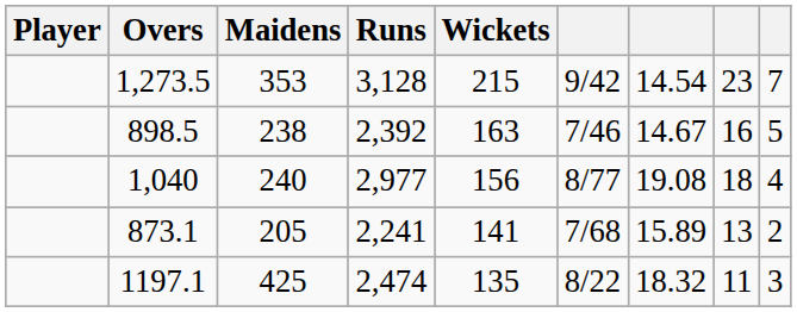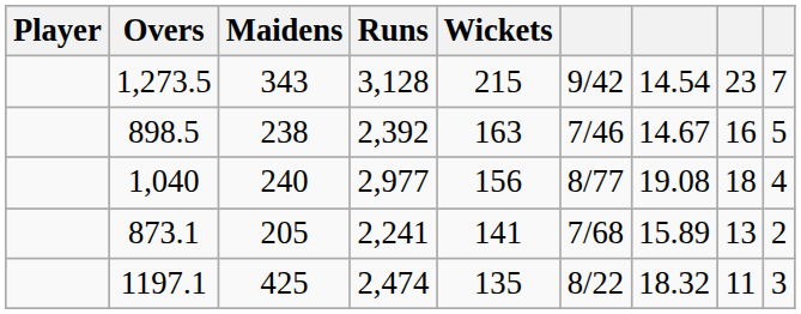 <table class="wikitable" style="text-align:center">
 <tr>
 <th>Player</th>
 <th>Overs</th>
 <th>Maidens</th>
 <th>Runs</th>
 <th>Wickets</th>
 <th><br></th>
 <th></th>
 <th></th>
 <th></th>
 </tr>
 <tr>
 <td align="left"></td>
 <td>1,273.5</td>
-<td>353</td>
+<td>343</td>
 <td>3,128</td>
 <td>215</td>
 <td>9/42</td>
 <td>14.54</td>
 <td>23</td>
 <td>7</td>
 </tr>
 <tr>
 <td align="left"></td>
 <td>898.5</td>
 <td>238</td>
 <td>2,392</td>
 <td>163</td>
 <td>7/46</td>
 <td>14.67</td>
 <td>16</td>
 <td>5</td>
 </tr>
 <tr>
 <td align="left"></td>
 <td>1,040</td>
 <td>240</td>
 <td>2,977</td>
 <td>156</td>
 <td>8/77</td>
 <td>19.08</td>
 <td>18</td>
 <td>4</td>
 </tr>
 <tr>
 <td align="left"></td>
 <td>873.1</td>
 <td>205</td>
 <td>2,241</td>
 <td>141</td>
 <td>7/68</td>
 <td>15.89</td>
 <td>13</td>
 <td>2</td>
 </tr>
 <tr>
 <td align="left"></td>
 <td>1197.1</td>
 <td>425</td>
 <td>2,474</td>
 <td>135</td>
 <td>8/22</td>
 <td>18.32</td>
 <td>11</td>
 <td>3</td>
 </tr>
 </table>
